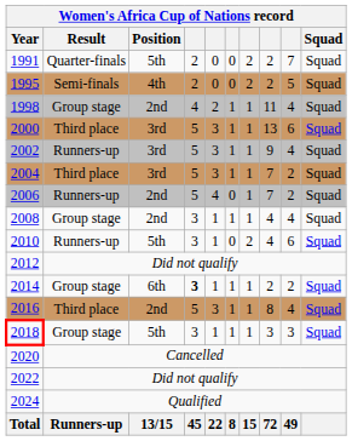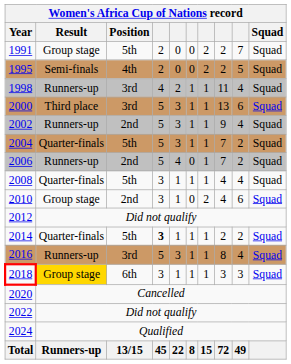 <table class="wikitable" style="text-align: center;">
 <tr>
 <th colspan=10><a href='#'>Women's Africa Cup of Nations</a> record</th>
 </tr>
 <tr>
 <th>Year</th>
 <th>Result</th>
 <th>Position</th>
 <th></th>
 <th></th>
 <th></th>
 <th></th>
 <th></th>
 <th></th>
 <th>Squad</th>
 </tr>
 <tr>
 <td><a href='#'>1991</a></td>
-<td>Quarter-finals</td>
+<td>Group stage</td>
 <td>5th</td>
 <td>2</td>
 <td>0</td>
 <td>0</td>
 <td>2</td>
 <td>2</td>
 <td>7</td>
 <td>Squad</td>
 </tr>
 <tr bgcolor="#cc9966">
 <td><a href='#'>1995</a></td>
 <td>Semi-finals</td>
 <td>4th</td>
 <td>2</td>
 <td>0</td>
 <td>0</td>
 <td>2</td>
 <td>2</td>
 <td>5</td>
 <td>Squad</td>
 </tr>
 <tr bgcolor=silver>
 <td> <a href='#'>1998</a></td>
-<td>Group stage</td>
-<td>2nd</td>
+<td>Runners-up</td>
+<td>3rd</td>
 <td>4</td>
 <td>2</td>
 <td>1</td>
 <td>1</td>
 <td>11</td>
 <td>4</td>
 <td>Squad</td>
 </tr>
 <tr bgcolor="#cc9966">
 <td> <a href='#'>2000</a></td>
 <td>Third place</td>
 <td>3rd</td>
 <td>5</td>
 <td>3</td>
 <td>1</td>
 <td>1</td>
 <td>13</td>
 <td>6</td>
 <td><a href='#'>Squad</a></td>
 </tr>
 <tr bgcolor=silver>
 <td> <a href='#'>2002</a></td>
 <td>Runners-up</td>
-<td>3rd</td>
+<td>2nd</td>
 <td>5</td>
 <td>3</td>
 <td>1</td>
 <td>1</td>
 <td>9</td>
 <td>4</td>
 <td>Squad</td>
 </tr>
 <tr bgcolor="#cc9966">
 <td> <a href='#'>2004</a></td>
-<td>Third place</td>
-<td>3rd</td>
+<td>Quarter-finals</td>
+<td>5th</td>
 <td>5</td>
 <td>3</td>
 <td>1</td>
 <td>1</td>
 <td>7</td>
 <td>2</td>
 <td>Squad</td>
 </tr>
 <tr bgcolor=silver>
 <td> <a href='#'>2006</a></td>
 <td>Runners-up</td>
 <td>2nd</td>
 <td>5</td>
 <td>4</td>
 <td>0</td>
 <td>1</td>
 <td>7</td>
 <td>2</td>
 <td>Squad</td>
 </tr>
 <tr>
 <td> <a href='#'>2008</a></td>
-<td>Group stage</td>
-<td>2nd</td>
+<td>Quarter-finals</td>
+<td>5th</td>
 <td>3</td>
 <td>1</td>
 <td>1</td>
 <td>1</td>
 <td>4</td>
 <td>4</td>
 <td>Squad</td>
 </tr>
 <tr>
 <td> <a href='#'>2010</a></td>
-<td>Runners-up</td>
-<td>5th</td>
+<td>Group stage</td>
+<td>2nd</td>
 <td>3</td>
 <td>1</td>
 <td>0</td>
 <td>2</td>
 <td>4</td>
 <td>6</td>
 <td><a href='#'>Squad</a></td>
 </tr>
 <tr>
 <td> <a href='#'>2012</a></td>
 <td colspan=9><em>Did not qualify</em></td>
 </tr>
 <tr>
 <td> <a href='#'>2014</a></td>
-<td>Group stage</td>
-<td>6th</td>
+<td>Quarter-finals</td>
+<td>5th</td>
 <td><strong>3</strong></td>
 <td>1</td>
 <td>1</td>
 <td>1</td>
 <td>2</td>
 <td>2</td>
 <td><a href='#'>Squad</a></td>
 </tr>
 <tr bgcolor="#cc9966">
 <td> <a href='#'>2016</a></td>
-<td>Third place</td>
-<td>2nd</td>
+<td>Runners-up</td>
+<td>3rd</td>
 <td>5</td>
 <td>3</td>
 <td>1</td>
 <td>1</td>
 <td>8</td>
 <td>4</td>
 <td><a href='#'>Squad</a></td>
 </tr>
 <tr>
 <td style="border: 3px solid red"> <a href='#'>2018</a></td>
-<td>Group stage</td>
-<td>5th</td>
+<td style="background: gold;">Group stage</td>
+<td>6th</td>
 <td>3</td>
 <td>1</td>
 <td>1</td>
 <td>1</td>
 <td>3</td>
 <td>3</td>
 <td><a href='#'>Squad</a></td>
 </tr>
 <tr>
 <td> <a href='#'>2020</a></td>
 <td colspan=9><em>Cancelled</em></td>
 </tr>
 <tr>
 <td> <a href='#'>2022</a></td>
 <td colspan=9><em>Did not qualify</em></td>
 </tr>
 <tr>
 <td> <a href='#'>2024</a></td>
 <td colspan=9><em>Qualified</em></td>
 </tr>
 <tr>
 <th>Total</th>
 <th>Runners-up</th>
 <th>13/15</th>
 <th>45</th>
 <th>22</th>
 <th>8</th>
 <th>15</th>
 <th>72</th>
 <th>49</th>
 <th></th>
 </tr>
 </table>
